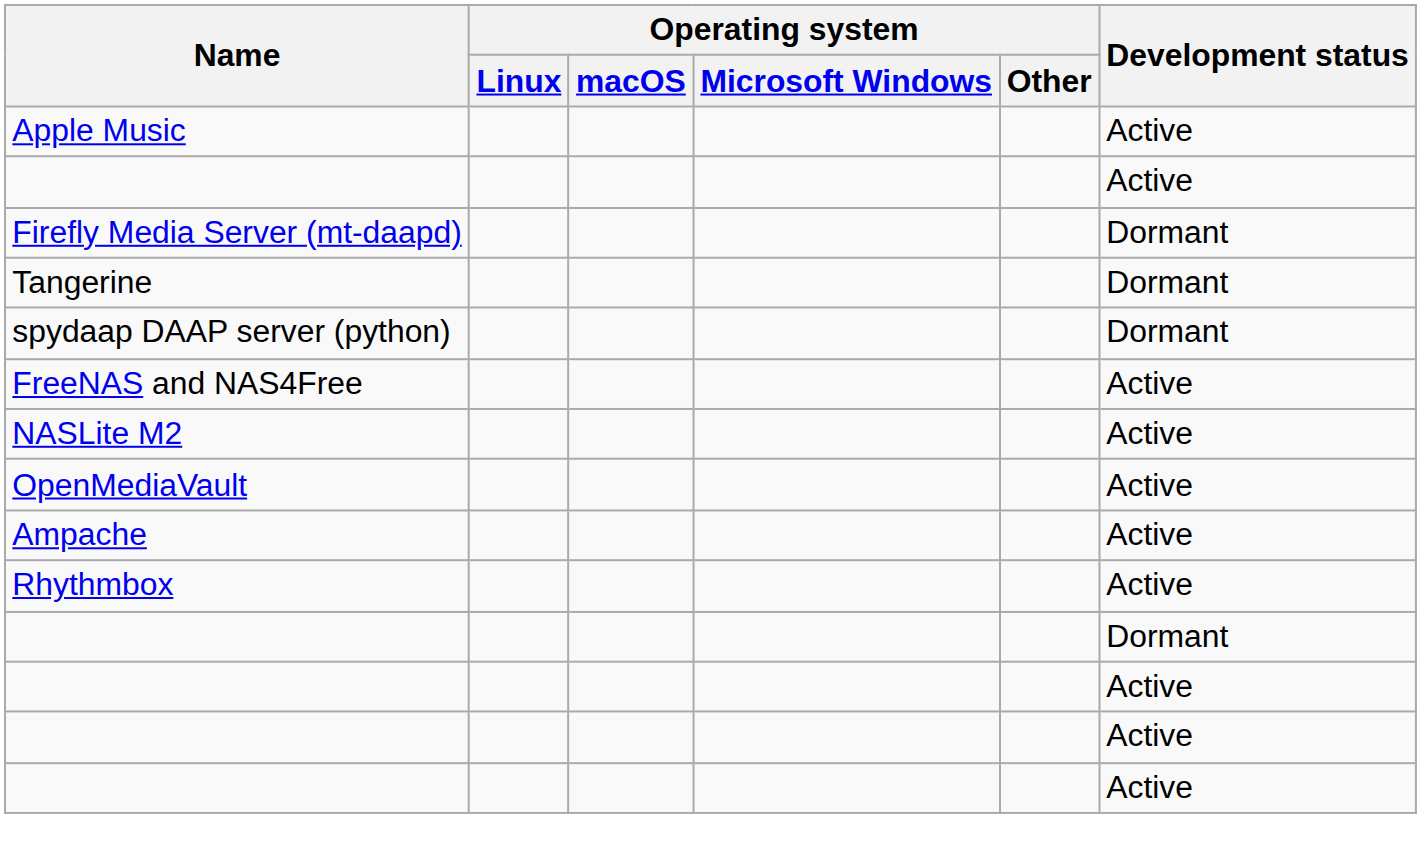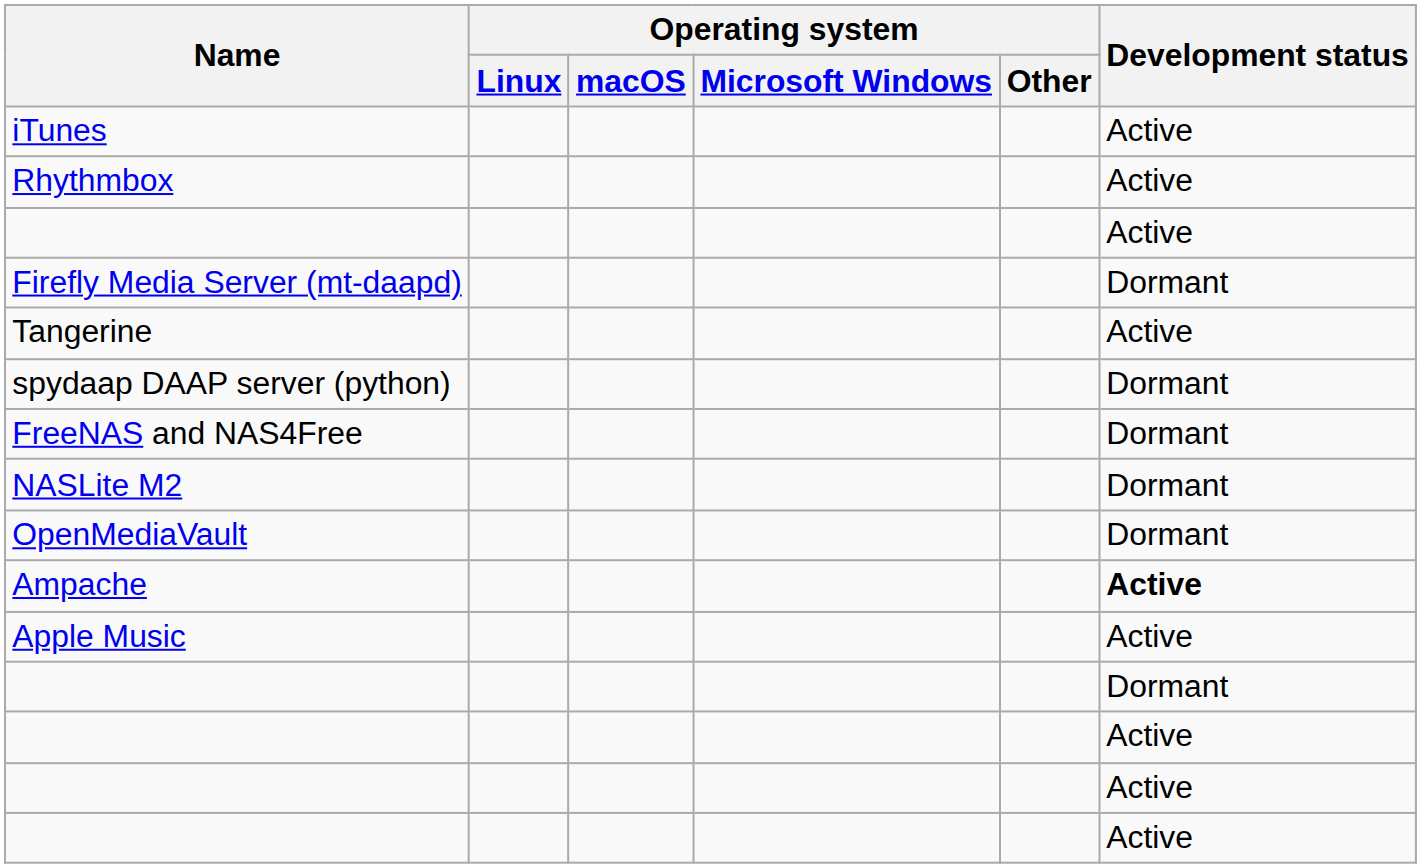 <table class="wikitable sortable" border="1">
 <tr>
 <th rowspan=2>Name</th>
 <th colspan=4>Operating system</th>
 <th rowspan=2>Development status</th>
 </tr>
 <tr>
 <th><a href='#'>Linux</a></th>
 <th><a href='#'>macOS</a></th>
 <th><a href='#'>Microsoft Windows</a></th>
 <th>Other</th>
 </tr>
 <tr>
-<td><a href='#'>Apple Music</a></td>
+<td><a href='#'>iTunes</a></td>
+<td></td>
+<td></td>
+<td></td>
+<td></td>
+<td>Active</td>
+</tr>
+<tr>
+<td><a href='#'>Rhythmbox</a></td>
 <td></td>
 <td></td>
 <td></td>
 <td></td>
 <td>Active</td>
 </tr>
 <tr>
 <td></td>
 <td></td>
 <td></td>
 <td></td>
 <td></td>
 <td>Active</td>
 </tr>
 <tr>
 <td><a href='#'>Firefly Media Server (mt-daapd)</a></td>
 <td></td>
 <td></td>
 <td></td>
 <td></td>
 <td>Dormant</td>
 </tr>
 <tr>
 <td>Tangerine</td>
 <td></td>
 <td></td>
 <td></td>
 <td></td>
-<td>Dormant</td>
+<td>Active</td>
 </tr>
 <tr>
 <td>spydaap DAAP server (python)</td>
 <td></td>
 <td></td>
 <td></td>
 <td></td>
 <td>Dormant</td>
 </tr>
 <tr>
 <td><a href='#'>FreeNAS</a> and NAS4Free</td>
 <td></td>
 <td></td>
 <td></td>
 <td></td>
-<td>Active</td>
+<td>Dormant</td>
 </tr>
 <tr>
 <td><a href='#'>NASLite M2</a></td>
 <td></td>
 <td></td>
 <td></td>
 <td></td>
-<td>Active</td>
+<td>Dormant</td>
 </tr>
 <tr>
 <td><a href='#'>OpenMediaVault</a></td>
 <td></td>
 <td></td>
 <td></td>
 <td></td>
-<td>Active</td>
+<td>Dormant</td>
 </tr>
 <tr>
 <td><a href='#'>Ampache</a></td>
 <td></td>
 <td></td>
 <td></td>
 <td></td>
-<td>Active</td>
+<td><strong>Active</strong></td>
 </tr>
 <tr>
-<td><a href='#'>Rhythmbox</a></td>
+<td><a href='#'>Apple Music</a></td>
 <td></td>
 <td></td>
 <td></td>
 <td></td>
 <td>Active</td>
 </tr>
 <tr>
 <td></td>
 <td></td>
 <td></td>
 <td></td>
 <td></td>
 <td>Dormant</td>
 </tr>
 <tr>
 <td></td>
 <td></td>
 <td></td>
 <td></td>
 <td></td>
 <td>Active</td>
 </tr>
 <tr>
 <td></td>
 <td></td>
 <td></td>
 <td></td>
 <td></td>
 <td>Active</td>
 </tr>
 <tr>
 <td></td>
 <td></td>
 <td></td>
 <td></td>
 <td></td>
 <td>Active</td>
 </tr>
 </table>
